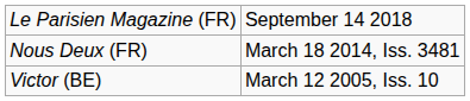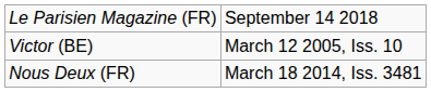 <table class="wikitable">
 <tr>
 <td><em>Le Parisien Magazine</em> (FR)</td>
 <td>September 14 2018</td>
 </tr>
 <tr>
+<td><em>Victor</em> (BE)</td>
+<td>March 12 2005, Iss. 10</td>
+</tr>
+<tr>
 <td><em>Nous Deux</em> (FR)</td>
 <td>March 18 2014, Iss. 3481</td>
 </tr>
-<tr>
-<td><em>Victor</em> (BE)</td>
-<td>March 12 2005, Iss. 10</td>
-</tr>
 </table>
